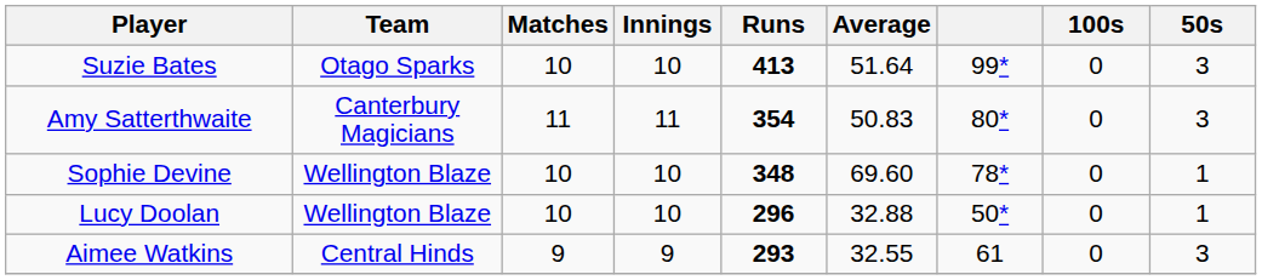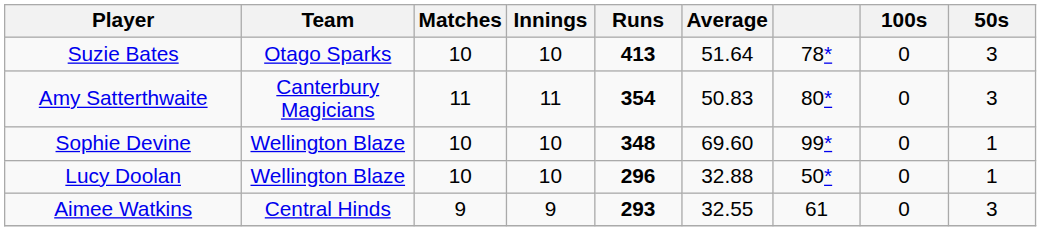 <table class="wikitable" style="text-align:center;">
 <tr>
 <th width=175>Player</th>
 <th width=125>Team</th>
 <th width=60>Matches</th>
 <th width=60>Innings</th>
 <th width=60>Runs</th>
 <th width=60>Average</th>
 <th width=60></th>
 <th width=60>100s</th>
 <th width=60>50s</th>
 </tr>
 <tr>
 <td><a href='#'>Suzie Bates</a></td>
 <td><a href='#'>Otago Sparks</a></td>
 <td>10</td>
 <td>10</td>
 <td><strong>413</strong></td>
 <td>51.64</td>
-<td>99<a href='#'>*</a></td>
+<td>78<a href='#'>*</a></td>
 <td>0</td>
 <td>3</td>
 </tr>
 <tr>
 <td><a href='#'>Amy Satterthwaite</a></td>
 <td><a href='#'>Canterbury Magicians</a></td>
 <td>11</td>
 <td>11</td>
 <td><strong>354</strong></td>
 <td>50.83</td>
 <td>80<a href='#'>*</a></td>
 <td>0</td>
 <td>3</td>
 </tr>
 <tr>
 <td><a href='#'>Sophie Devine</a></td>
 <td><a href='#'>Wellington Blaze</a></td>
 <td>10</td>
 <td>10</td>
 <td><strong>348</strong></td>
 <td>69.60</td>
-<td>78<a href='#'>*</a></td>
+<td>99<a href='#'>*</a></td>
 <td>0</td>
 <td>1</td>
 </tr>
 <tr>
 <td><a href='#'>Lucy Doolan</a></td>
 <td><a href='#'>Wellington Blaze</a></td>
 <td>10</td>
 <td>10</td>
 <td><strong>296</strong></td>
 <td>32.88</td>
 <td>50<a href='#'>*</a></td>
 <td>0</td>
 <td>1</td>
 </tr>
 <tr>
 <td><a href='#'>Aimee Watkins</a></td>
 <td><a href='#'>Central Hinds</a></td>
 <td>9</td>
 <td>9</td>
 <td><strong>293</strong></td>
 <td>32.55</td>
 <td>61</td>
 <td>0</td>
 <td>3</td>
 </tr>
 <tr>
 </tr>
 </table>
